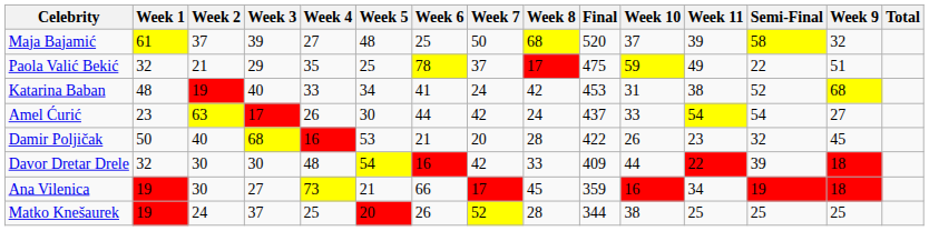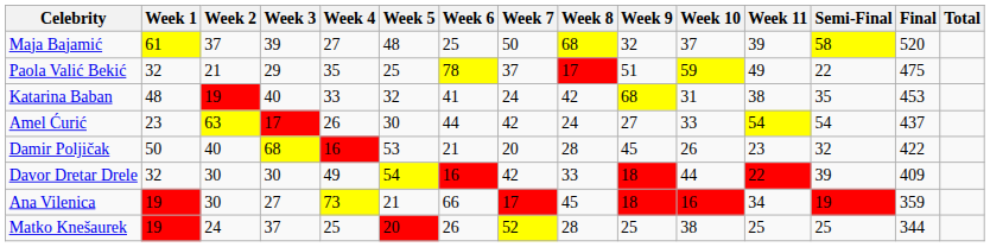 <table class=wikitable>
 <tr>
 <th>Celebrity</th>
 <th>Week 1</th>
 <th>Week 2</th>
 <th>Week 3</th>
 <th>Week 4</th>
 <th>Week 5</th>
 <th>Week 6</th>
 <th>Week 7</th>
 <th>Week 8</th>
-<th>Final</th>
+<th>Week 9</th>
 <th>Week 10</th>
 <th>Week 11</th>
 <th>Semi-Final</th>
-<th>Week 9</th>
+<th>Final</th>
 <th>Total</th>
 </tr>
 <tr>
 <td><a href='#'>Maja Bajamić</a></td>
 <td bgcolor="yellow">61</td>
 <td>37</td>
 <td>39</td>
 <td>27</td>
 <td>48</td>
 <td>25</td>
 <td>50</td>
 <td bgcolor="yellow">68</td>
-<td>520</td>
+<td>32</td>
 <td>37</td>
 <td>39</td>
 <td bgcolor="yellow">58</td>
-<td>32</td>
+<td>520</td>
 <td></td>
 </tr>
 <tr>
 <td><a href='#'>Paola Valić Bekić</a></td>
 <td>32</td>
 <td>21</td>
 <td>29</td>
 <td>35</td>
 <td>25</td>
 <td bgcolor="yellow">78</td>
 <td>37</td>
 <td bgcolor="red">17</td>
-<td>475</td>
+<td>51</td>
 <td bgcolor="yellow">59</td>
 <td>49</td>
 <td>22</td>
-<td>51</td>
+<td>475</td>
 <td></td>
 </tr>
 <tr>
 <td><a href='#'>Katarina Baban</a></td>
 <td>48</td>
 <td bgcolor="red">19</td>
 <td>40</td>
 <td>33</td>
-<td>34</td>
+<td>32</td>
 <td>41</td>
 <td>24</td>
 <td>42</td>
-<td>453</td>
+<td bgcolor="yellow">68</td>
 <td>31</td>
 <td>38</td>
-<td>52</td>
-<td bgcolor="yellow">68</td>
+<td>35</td>
+<td>453</td>
 <td></td>
 </tr>
 <tr>
 <td><a href='#'>Amel Ćurić</a></td>
 <td>23</td>
 <td bgcolor="yellow">63</td>
 <td bgcolor="red">17</td>
 <td>26</td>
 <td>30</td>
 <td>44</td>
 <td>42</td>
 <td>24</td>
-<td>437</td>
+<td>27</td>
 <td>33</td>
 <td bgcolor="yellow">54</td>
 <td>54</td>
-<td>27</td>
+<td>437</td>
 <td></td>
 </tr>
 <tr>
 <td><a href='#'>Damir Poljičak</a></td>
 <td>50</td>
 <td>40</td>
 <td bgcolor="yellow">68</td>
 <td bgcolor="red">16</td>
 <td>53</td>
 <td>21</td>
 <td>20</td>
 <td>28</td>
-<td>422</td>
+<td>45</td>
 <td>26</td>
 <td>23</td>
 <td>32</td>
-<td>45</td>
+<td>422</td>
 <td></td>
 </tr>
 <tr>
 <td><a href='#'>Davor Dretar Drele</a></td>
 <td>32</td>
 <td>30</td>
 <td>30</td>
-<td>48</td>
+<td>49</td>
 <td bgcolor="yellow">54</td>
 <td bgcolor="red">16</td>
 <td>42</td>
 <td>33</td>
-<td>409</td>
+<td bgcolor="red">18</td>
 <td>44</td>
 <td bgcolor="red">22</td>
 <td>39</td>
-<td bgcolor="red">18</td>
+<td>409</td>
 <td></td>
 </tr>
 <tr>
 <td><a href='#'>Ana Vilenica</a></td>
 <td bgcolor="red">19</td>
 <td>30</td>
 <td>27</td>
 <td bgcolor="yellow">73</td>
 <td>21</td>
 <td>66</td>
 <td bgcolor="red">17</td>
 <td>45</td>
-<td>359</td>
+<td bgcolor="red">18</td>
 <td bgcolor="red">16</td>
 <td>34</td>
 <td bgcolor="red">19</td>
-<td bgcolor="red">18</td>
+<td>359</td>
 <td></td>
 </tr>
 <tr>
 <td><a href='#'>Matko Knešaurek</a></td>
 <td bgcolor="red">19</td>
 <td>24</td>
 <td>37</td>
 <td>25</td>
 <td bgcolor="red">20</td>
 <td>26</td>
 <td bgcolor="yellow">52</td>
 <td>28</td>
-<td>344</td>
+<td>25</td>
 <td>38</td>
 <td>25</td>
 <td>25</td>
-<td>25</td>
+<td>344</td>
 <td></td>
 </tr>
 </table>
